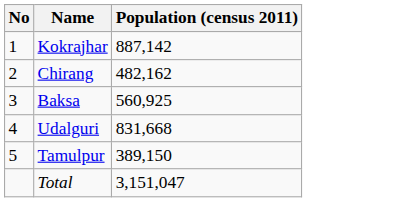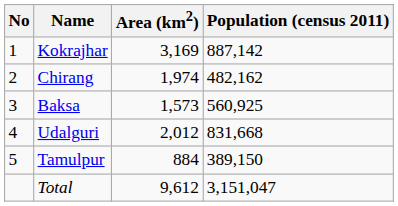 <table class="wikitable">
 <tr>
 <th>No</th>
 <th>Name</th>
+<th>Area (km<sup>2</sup>)</th>
 <th>Population (census 2011)</th>
 </tr>
 <tr>
 <td>1</td>
 <td><a href='#'>Kokrajhar</a></td>
+<td style="text-align:right;">3,169</td>
 <td>887,142</td>
 </tr>
 <tr>
 <td>2</td>
 <td><a href='#'>Chirang</a></td>
+<td style="text-align:right;">1,974</td>
 <td>482,162</td>
 </tr>
 <tr>
 <td>3</td>
 <td><a href='#'>Baksa</a></td>
+<td style="text-align:right;">1,573</td>
 <td>560,925</td>
 </tr>
 <tr>
 <td>4</td>
 <td><a href='#'>Udalguri</a></td>
+<td style="text-align:right;">2,012</td>
 <td>831,668</td>
 </tr>
 <tr>
 <td>5</td>
 <td><a href='#'>Tamulpur</a></td>
+<td style="text-align:right;">884</td>
 <td>389,150</td>
 </tr>
 <tr>
 <td></td>
 <td><em>Total</em></td>
+<td style="text-align:right;">9,612</td>
 <td>3,151,047</td>
 </tr>
 </table>
